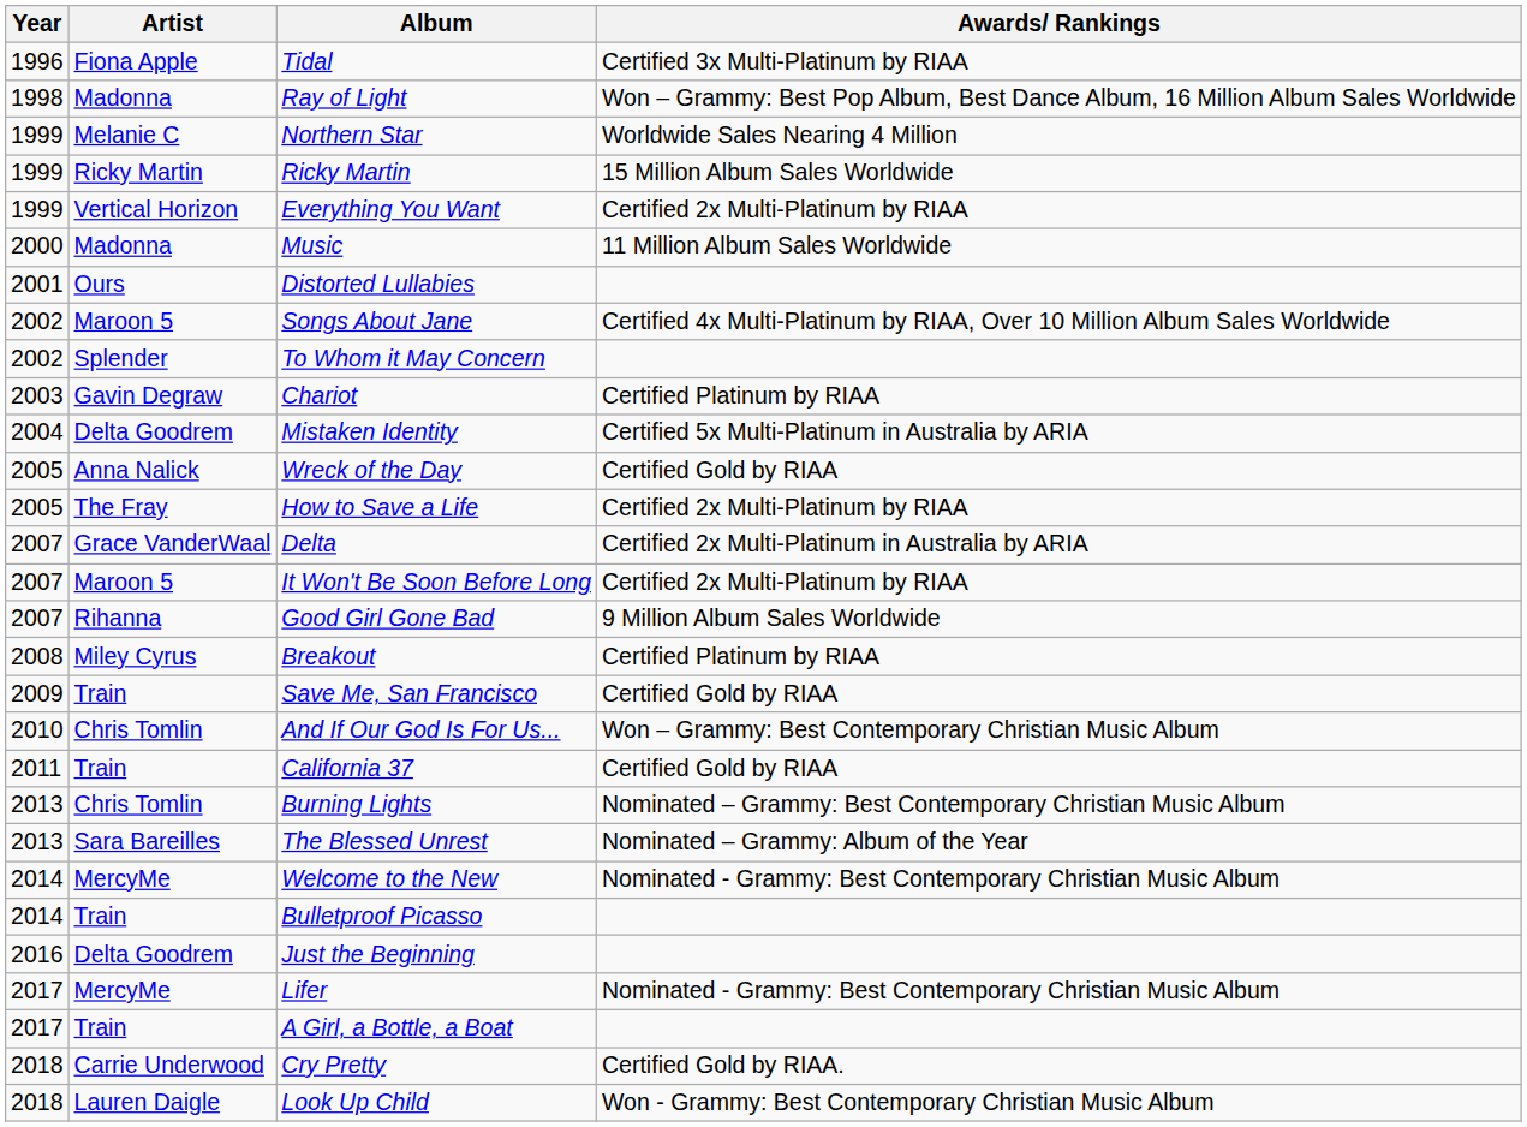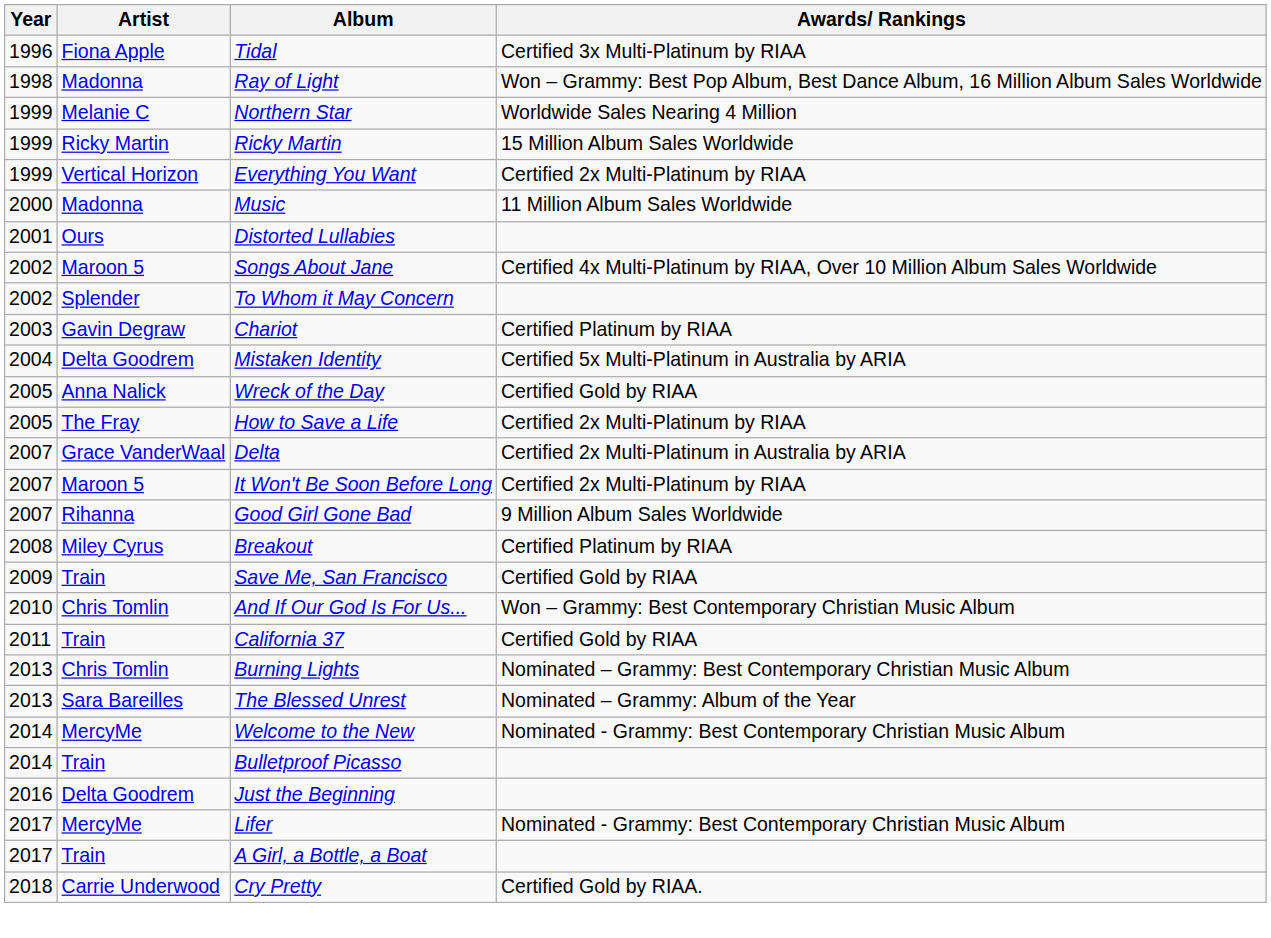 <table class="wikitable sortable">
 <tr>
 <th>Year</th>
 <th>Artist</th>
 <th>Album</th>
 <th>Awards/ Rankings</th>
 </tr>
 <tr>
 <td>1996</td>
 <td><a href='#'>Fiona Apple</a></td>
 <td><em><a href='#'>Tidal</a></em></td>
 <td>Certified 3x Multi-Platinum by RIAA</td>
 </tr>
 <tr>
 <td>1998</td>
 <td><a href='#'>Madonna</a></td>
 <td><em><a href='#'>Ray of Light</a></em></td>
 <td>Won – Grammy: Best Pop Album, Best Dance Album, 16 Million Album Sales Worldwide</td>
 </tr>
 <tr>
 <td>1999</td>
 <td><a href='#'>Melanie C</a></td>
 <td><em><a href='#'>Northern Star</a></em></td>
 <td>Worldwide Sales Nearing 4 Million</td>
 </tr>
 <tr>
 <td>1999</td>
 <td><a href='#'>Ricky Martin</a></td>
 <td><em><a href='#'>Ricky Martin</a></em></td>
 <td>15 Million Album Sales Worldwide</td>
 </tr>
 <tr>
 <td>1999</td>
 <td><a href='#'>Vertical Horizon</a></td>
 <td><em><a href='#'>Everything You Want</a></em></td>
 <td>Certified 2x Multi-Platinum by RIAA</td>
 </tr>
 <tr>
 <td>2000</td>
 <td><a href='#'>Madonna</a></td>
 <td><em><a href='#'>Music</a></em></td>
 <td>11 Million Album Sales Worldwide </td>
 </tr>
 <tr>
 <td>2001</td>
 <td><a href='#'>Ours</a></td>
 <td><em><a href='#'>Distorted Lullabies</a></em></td>
 <td></td>
 </tr>
 <tr>
 <td>2002</td>
 <td><a href='#'>Maroon 5</a></td>
 <td><em><a href='#'>Songs About Jane</a></em></td>
 <td>Certified 4x Multi-Platinum by RIAA, Over 10 Million Album Sales Worldwide </td>
 </tr>
 <tr>
 <td>2002</td>
 <td><a href='#'>Splender</a></td>
 <td><em><a href='#'>To Whom it May Concern</a></em></td>
 <td></td>
 </tr>
 <tr>
 <td>2003</td>
 <td><a href='#'>Gavin Degraw</a></td>
 <td><em><a href='#'>Chariot</a></em></td>
 <td>Certified Platinum by RIAA</td>
 </tr>
 <tr>
 <td>2004</td>
 <td><a href='#'>Delta Goodrem</a></td>
 <td><em><a href='#'>Mistaken Identity</a></em></td>
 <td>Certified 5x Multi-Platinum in Australia by ARIA</td>
 </tr>
 <tr>
 <td>2005</td>
 <td><a href='#'>Anna Nalick</a></td>
 <td><em><a href='#'>Wreck of the Day</a></em></td>
 <td>Certified Gold by RIAA</td>
 </tr>
 <tr>
 <td>2005</td>
 <td><a href='#'>The Fray</a></td>
 <td><em><a href='#'>How to Save a Life</a></em></td>
 <td>Certified 2x Multi-Platinum by RIAA</td>
 </tr>
 <tr>
 <td>2007</td>
 <td><a href='#'>Grace VanderWaal</a></td>
 <td><em><a href='#'>Delta</a></em></td>
 <td>Certified 2x Multi-Platinum in Australia by ARIA</td>
 </tr>
 <tr>
 <td>2007</td>
 <td><a href='#'>Maroon 5</a></td>
 <td><em><a href='#'>It Won't Be Soon Before Long</a></em></td>
 <td>Certified 2x Multi-Platinum by RIAA</td>
 </tr>
 <tr>
 <td>2007</td>
 <td><a href='#'>Rihanna</a></td>
 <td><em><a href='#'>Good Girl Gone Bad</a></em></td>
 <td>9 Million Album Sales Worldwide</td>
 </tr>
 <tr>
 <td>2008</td>
 <td><a href='#'>Miley Cyrus</a></td>
 <td><em><a href='#'>Breakout</a></em></td>
 <td>Certified Platinum by RIAA</td>
 </tr>
 <tr>
 <td>2009</td>
 <td><a href='#'>Train</a></td>
 <td><em><a href='#'>Save Me, San Francisco</a></em></td>
 <td>Certified Gold by RIAA</td>
 </tr>
 <tr>
 <td>2010</td>
 <td><a href='#'>Chris Tomlin</a></td>
 <td><em><a href='#'>And If Our God Is For Us...</a></em></td>
 <td>Won – Grammy: Best Contemporary Christian Music Album</td>
 </tr>
 <tr>
 <td>2011</td>
 <td><a href='#'>Train</a></td>
 <td><em><a href='#'>California 37</a></em></td>
 <td>Certified Gold by RIAA</td>
 </tr>
 <tr>
 <td>2013</td>
 <td><a href='#'>Chris Tomlin</a></td>
 <td><em><a href='#'>Burning Lights</a></em></td>
 <td>Nominated – Grammy: Best Contemporary Christian Music Album</td>
 </tr>
 <tr>
 <td>2013</td>
 <td><a href='#'>Sara Bareilles</a></td>
 <td><em><a href='#'>The Blessed Unrest</a></em></td>
 <td>Nominated – Grammy: Album of the Year</td>
 </tr>
 <tr>
 <td>2014</td>
 <td><a href='#'>MercyMe</a></td>
 <td><em><a href='#'>Welcome to the New</a></em></td>
 <td>Nominated - Grammy: Best Contemporary Christian Music Album</td>
 </tr>
 <tr>
 <td>2014</td>
 <td><a href='#'>Train</a></td>
 <td><em><a href='#'>Bulletproof Picasso</a></em></td>
 <td></td>
 </tr>
 <tr>
 <td>2016</td>
 <td><a href='#'>Delta Goodrem</a></td>
 <td><em><a href='#'>Just the Beginning</a></em></td>
 <td></td>
 </tr>
 <tr>
 <td>2017</td>
 <td><a href='#'>MercyMe</a></td>
 <td><em><a href='#'>Lifer</a></em></td>
 <td>Nominated - Grammy: Best Contemporary Christian Music Album</td>
 </tr>
 <tr>
 <td>2017</td>
 <td><a href='#'>Train</a></td>
 <td><em><a href='#'>A Girl, a Bottle, a Boat</a></em></td>
 <td></td>
 </tr>
 <tr>
 <td>2018</td>
 <td><a href='#'>Carrie Underwood</a></td>
 <td><em><a href='#'>Cry Pretty</a></em></td>
 <td>Certified Gold by RIAA.</td>
 </tr>
-<tr>
-<td>2018</td>
-<td><a href='#'>Lauren Daigle</a></td>
-<td><em><a href='#'>Look Up Child</a></em></td>
-<td>Won - Grammy: Best Contemporary Christian Music Album</td>
-</tr>
 </table>
